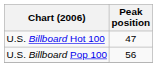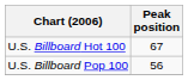 <table class="wikitable sortable">
 <tr>
 <th align="left">Chart (2006)</th>
 <th align="left">Peak<br>position</th>
 </tr>
 <tr>
 <td align="left">U.S. <a href='#'><em>Billboard</em> Hot 100</a></td>
-<td align="center">47</td>
+<td align="center">67</td>
 </tr>
 <tr>
 <td align="left">U.S. <em>Billboard</em> <a href='#'>Pop 100</a></td>
 <td align="center">56</td>
 </tr>
 <tr>
 </tr>
 </table>
